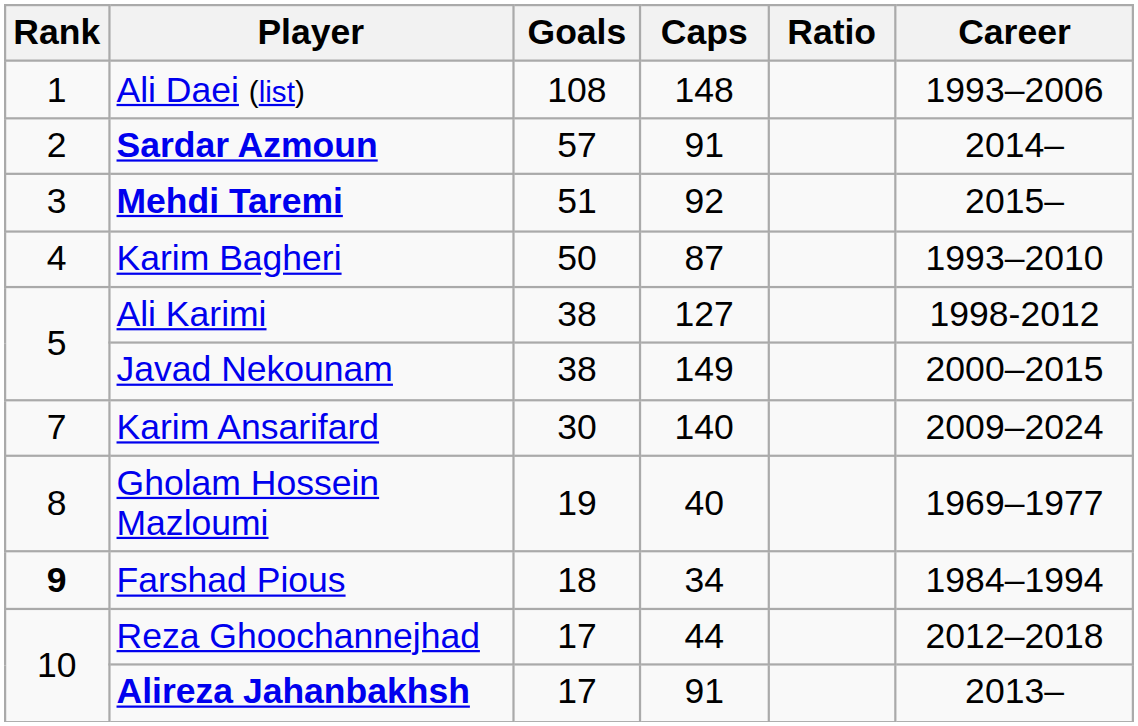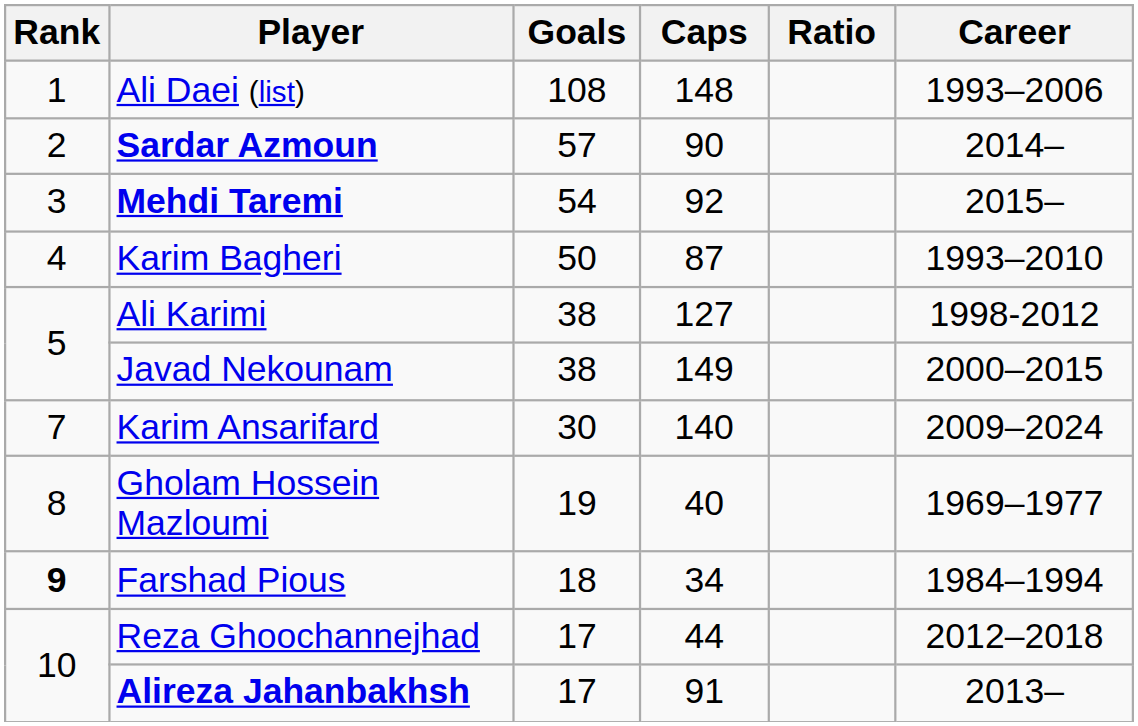 <table class="wikitable sortable" style="text-align:center;">
 <tr>
 <th width=30px>Rank</th>
 <th style="width:175px;">Player</th>
 <th width=50px>Goals</th>
 <th width=50px>Caps</th>
 <th width=50px>Ratio</th>
 <th style="width:100px;">Career</th>
 </tr>
 <tr>
 <td>1</td>
 <td align="left"><a href='#'>Ali Daei</a> <small>(<a href='#'>list</a>)</small></td>
 <td>108</td>
 <td>148</td>
 <td></td>
 <td>1993–2006</td>
 </tr>
 <tr>
 <td>2</td>
 <td align="left"><strong><a href='#'>Sardar Azmoun</a></strong></td>
 <td>57</td>
-<td>91</td>
+<td>90</td>
 <td></td>
 <td>2014–</td>
 </tr>
 <tr>
 <td>3</td>
 <td align="left"><strong><a href='#'>Mehdi Taremi</a></strong></td>
-<td>51</td>
+<td>54</td>
 <td>92</td>
 <td></td>
 <td>2015–</td>
 </tr>
 <tr>
 <td>4</td>
 <td align="left"><a href='#'>Karim Bagheri</a></td>
 <td>50</td>
 <td>87</td>
 <td></td>
 <td>1993–2010</td>
 </tr>
 <tr>
 <td rowspan="2">5</td>
 <td align="left"><a href='#'>Ali Karimi</a></td>
 <td>38</td>
 <td>127</td>
 <td></td>
 <td>1998-2012</td>
 </tr>
 <tr>
 <td align="left"><a href='#'>Javad Nekounam</a></td>
 <td>38</td>
 <td>149</td>
 <td></td>
 <td>2000–2015</td>
 </tr>
 <tr>
 <td>7</td>
 <td align="left"><a href='#'>Karim Ansarifard</a></td>
 <td>30</td>
 <td>140</td>
 <td></td>
 <td>2009–2024</td>
 </tr>
 <tr>
 <td>8</td>
 <td align="left"><a href='#'>Gholam Hossein Mazloumi</a></td>
 <td>19</td>
 <td>40</td>
 <td></td>
 <td>1969–1977</td>
 </tr>
 <tr>
 <td><strong>9</strong></td>
 <td align="left"><a href='#'>Farshad Pious</a></td>
 <td>18</td>
 <td>34</td>
 <td></td>
 <td>1984–1994</td>
 </tr>
 <tr>
 <td rowspan="2">10</td>
 <td align="left"><a href='#'>Reza Ghoochannejhad</a></td>
 <td>17</td>
 <td>44</td>
 <td></td>
 <td>2012–2018</td>
 </tr>
 <tr>
 <td align="left"><strong><a href='#'>Alireza Jahanbakhsh</a></strong></td>
 <td>17</td>
 <td>91</td>
 <td></td>
 <td>2013–</td>
 </tr>
 </table>
